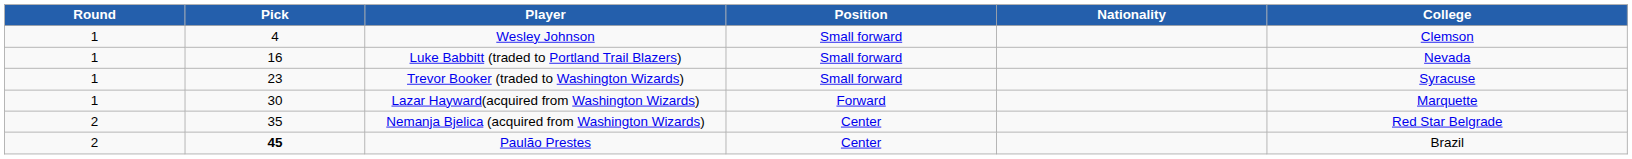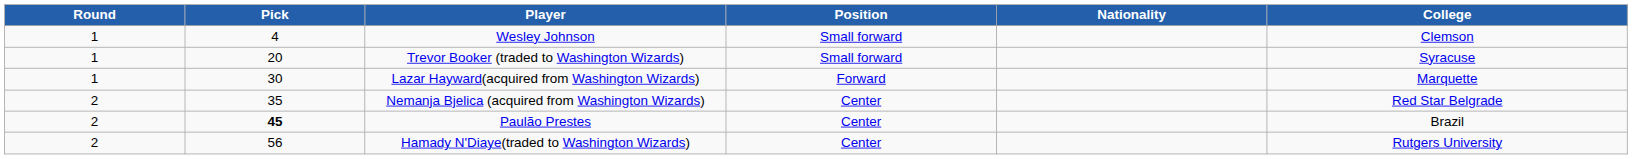 <table class="wikitable sortable sortable">
 <tr>
 <th style="background:#245FAC; color:white" width="10%">Round</th>
 <th style="background:#245FAC; color:white" width="10%">Pick</th>
 <th style="background:#245FAC; color:white" width="20%">Player</th>
 <th style="background:#245FAC; color:white" width="15%">Position</th>
 <th style="background:#245FAC; color:white" width="15%">Nationality</th>
 <th style="background:#245FAC; color:white" width="20%">College</th>
 </tr>
 <tr style="text-align: center">
 <td>1</td>
 <td>4</td>
 <td><a href='#'>Wesley Johnson</a></td>
 <td><a href='#'>Small forward</a></td>
 <td></td>
 <td><a href='#'>Clemson</a></td>
 </tr>
 <tr style="text-align: center">
 <td>1</td>
-<td>16</td>
-<td><a href='#'>Luke Babbitt</a> (traded to <a href='#'>Portland Trail Blazers</a>)</td>
-<td><a href='#'>Small forward</a></td>
-<td></td>
-<td><a href='#'>Nevada</a></td>
-</tr>
-<tr style="text-align: center">
-<td>1</td>
-<td>23</td>
+<td>20</td>
 <td><a href='#'>Trevor Booker</a> (traded to <a href='#'>Washington Wizards</a>)</td>
 <td><a href='#'>Small forward</a></td>
 <td></td>
 <td><a href='#'>Syracuse</a></td>
 </tr>
 <tr style="text-align: center">
 <td>1</td>
 <td>30</td>
 <td><a href='#'>Lazar Hayward</a>(acquired from <a href='#'>Washington Wizards</a>)</td>
 <td><a href='#'>Forward</a></td>
 <td></td>
 <td><a href='#'>Marquette</a></td>
 </tr>
 <tr style="text-align: center">
 <td>2</td>
 <td>35</td>
 <td><a href='#'>Nemanja Bjelica</a> (acquired from <a href='#'>Washington Wizards</a>)</td>
 <td><a href='#'>Center</a></td>
 <td></td>
 <td><a href='#'>Red Star Belgrade</a></td>
 </tr>
 <tr style="text-align: center">
 <td>2</td>
 <td><strong>45</strong></td>
 <td><a href='#'>Paulão Prestes</a></td>
 <td><a href='#'>Center</a></td>
 <td></td>
 <td>Brazil</td>
 </tr>
+<tr style="text-align: center">
+<td>2</td>
+<td>56</td>
+<td><a href='#'>Hamady N'Diaye</a>(traded to <a href='#'>Washington Wizards</a>)</td>
+<td><a href='#'>Center</a></td>
+<td></td>
+<td><a href='#'>Rutgers University</a></td>
+</tr>
 </table>
